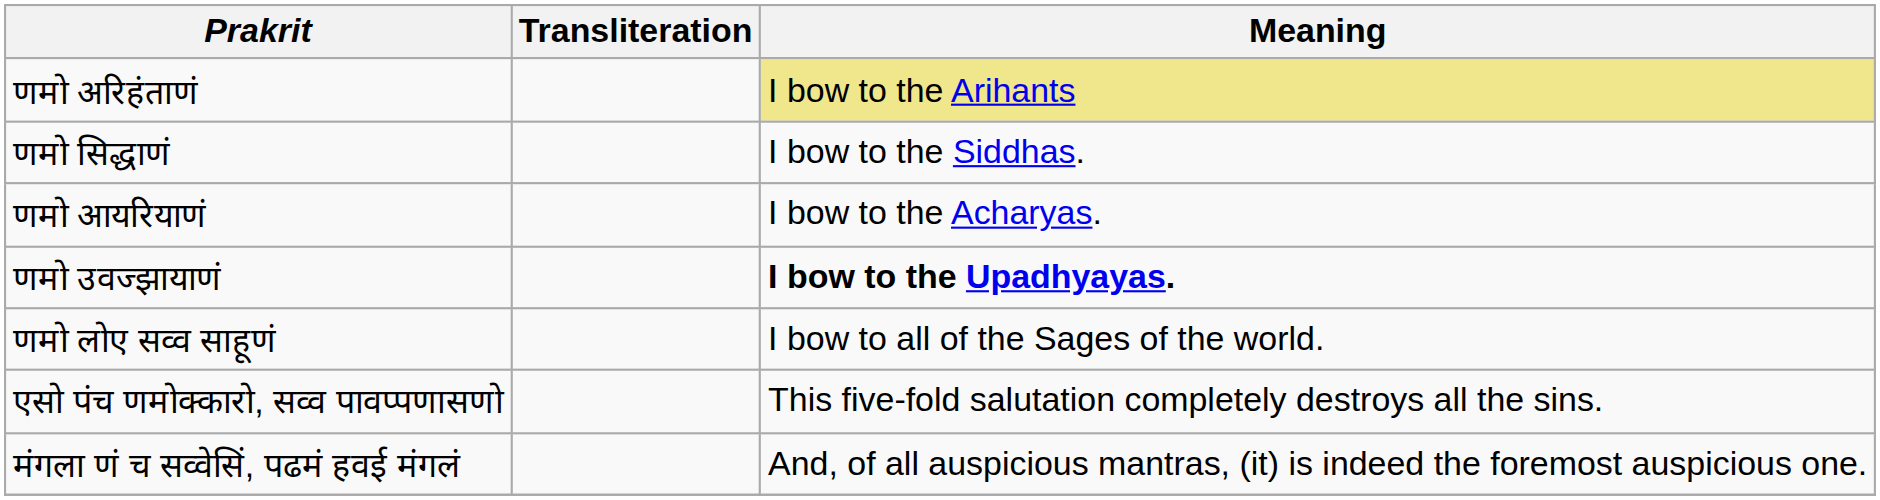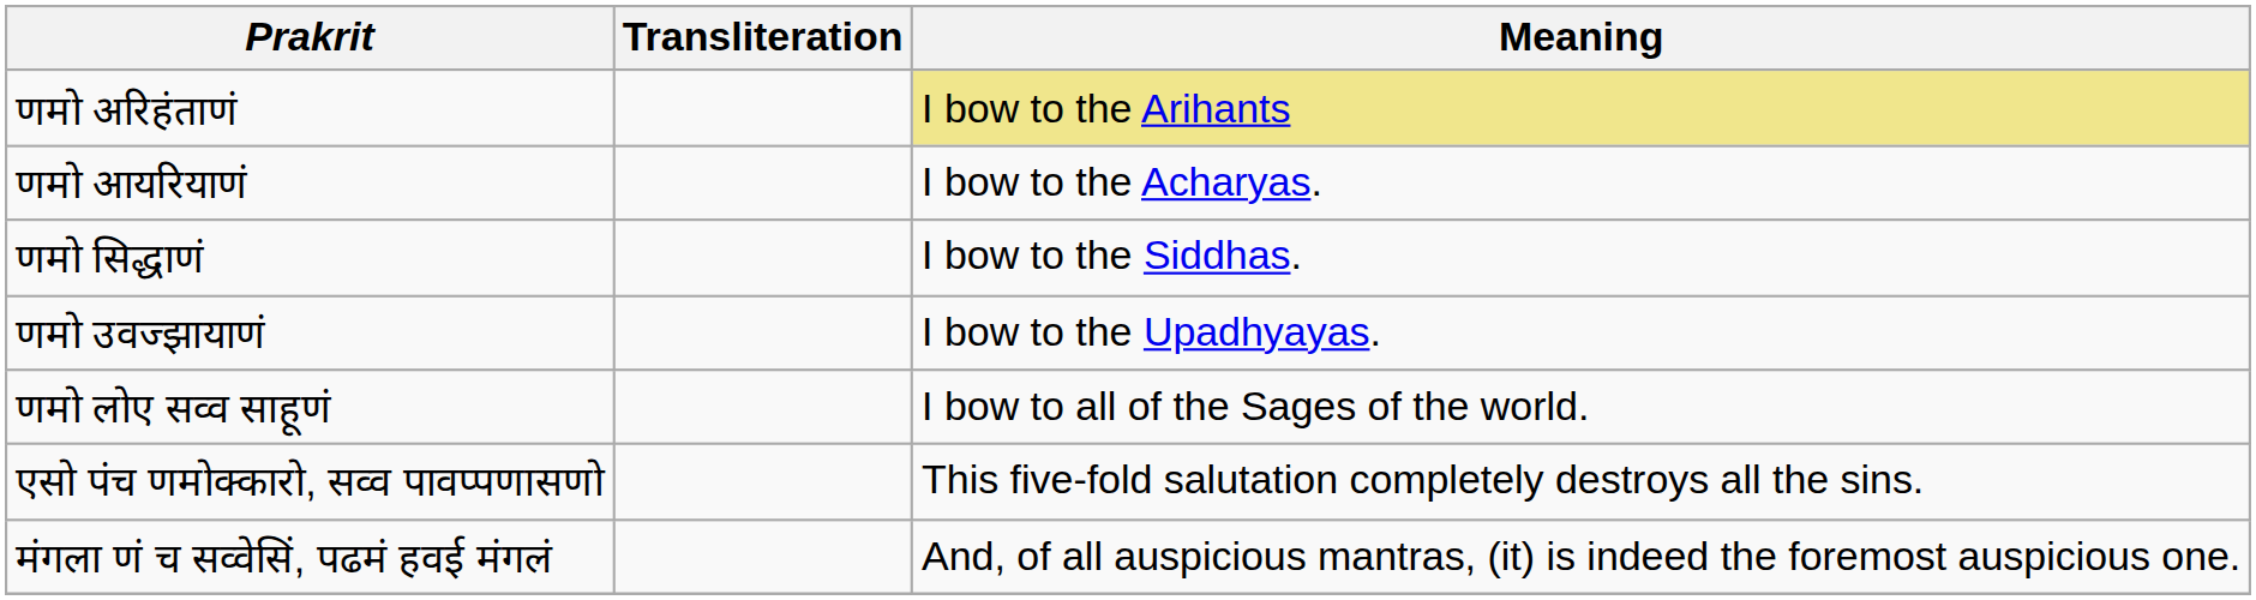 <table class="wikitable">
 <tr>
 <th><em>Prakrit</em></th>
 <th>Transliteration</th>
 <th>Meaning</th>
 </tr>
 <tr>
 <td>णमो अरिहंताणं</td>
 <td></td>
 <td style="background: khaki;">I bow to the <a href='#'>Arihants</a></td>
 </tr>
 <tr>
+<td>णमो आयरियाणं</td>
+<td></td>
+<td>I bow to the <a href='#'>Acharyas</a>.</td>
+</tr>
+<tr>
 <td>णमो सिद्धाणं</td>
 <td></td>
 <td>I bow to the <a href='#'>Siddhas</a>.</td>
 </tr>
 <tr>
-<td>णमो आयरियाणं</td>
-<td></td>
-<td>I bow to the <a href='#'>Acharyas</a>.</td>
-</tr>
-<tr>
 <td>णमो उवज्झायाणं</td>
 <td></td>
-<td><strong>I bow to the <a href='#'>Upadhyayas</a>.</strong></td>
+<td>I bow to the <a href='#'>Upadhyayas</a>.</td>
 </tr>
 <tr>
 <td>णमो लोए सव्व साहूणं</td>
 <td></td>
 <td>I bow to all of the Sages of the world.</td>
 </tr>
 <tr>
 <td>एसो पंच णमोक्कारो, सव्व पावप्पणासणो</td>
 <td></td>
 <td>This five-fold salutation completely destroys all the sins.</td>
 </tr>
 <tr>
 <td>मंगला णं च सव्वेसिं, पढमं हवई मंगलं</td>
 <td></td>
 <td>And, of all auspicious mantras, (it) is indeed the foremost auspicious one.</td>
 </tr>
 <tr>
 </tr>
 </table>
